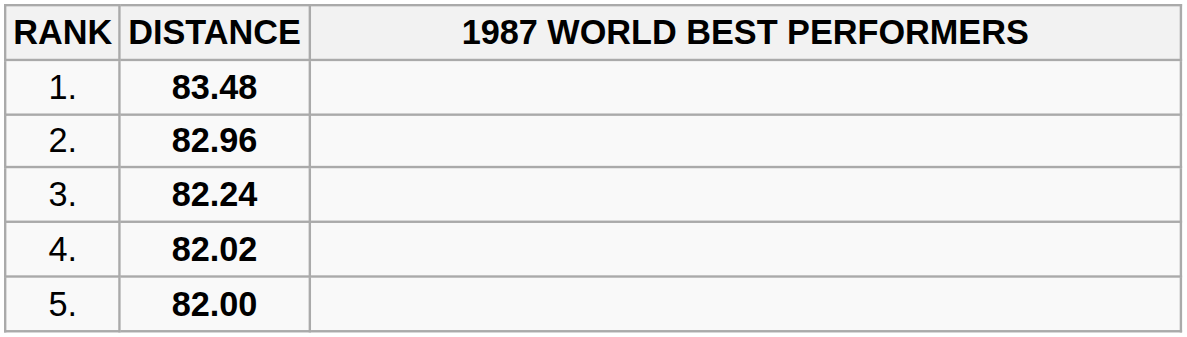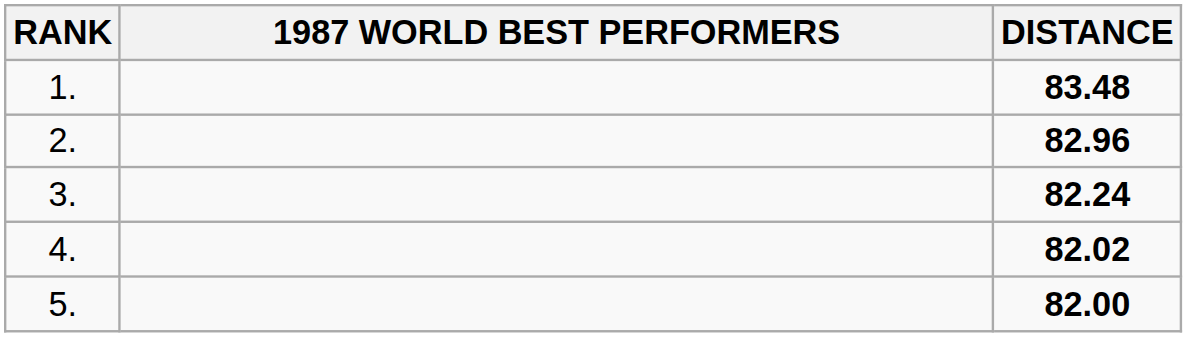 <table class="wikitable" style="border-collapse: collapse; font-size: 90%;">
 <tr>
 <th>RANK</th>
+<th align="center" style="width: 25em">1987 WORLD BEST PERFORMERS</th>
 <th align="center" style="width: 5em">DISTANCE</th>
-<th align="center" style="width: 25em">1987 WORLD BEST PERFORMERS</th>
 </tr>
 <tr>
 <td align="center">1.</td>
+<td></td>
 <td align="center"><strong>83.48</strong></td>
-<td></td>
 </tr>
 <tr>
 <td align="center">2.</td>
+<td></td>
 <td align="center"><strong>82.96</strong></td>
-<td></td>
 </tr>
 <tr>
 <td align="center">3.</td>
+<td></td>
 <td align="center"><strong>82.24</strong></td>
-<td></td>
 </tr>
 <tr>
 <td align="center">4.</td>
+<td></td>
 <td align="center"><strong>82.02</strong></td>
-<td></td>
 </tr>
 <tr>
 <td align="center">5.</td>
+<td></td>
 <td align="center"><strong>82.00</strong></td>
-<td></td>
 </tr>
 </table>
